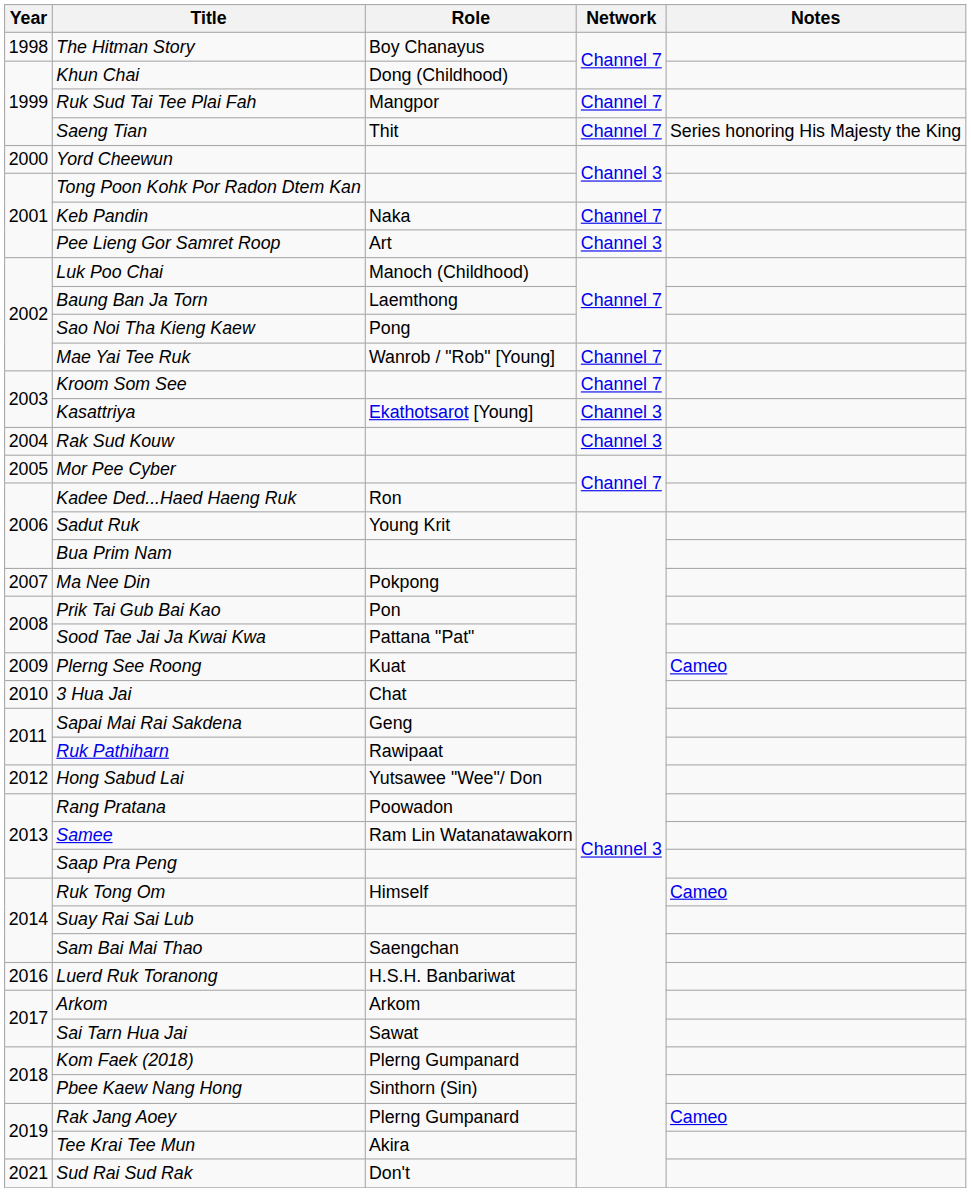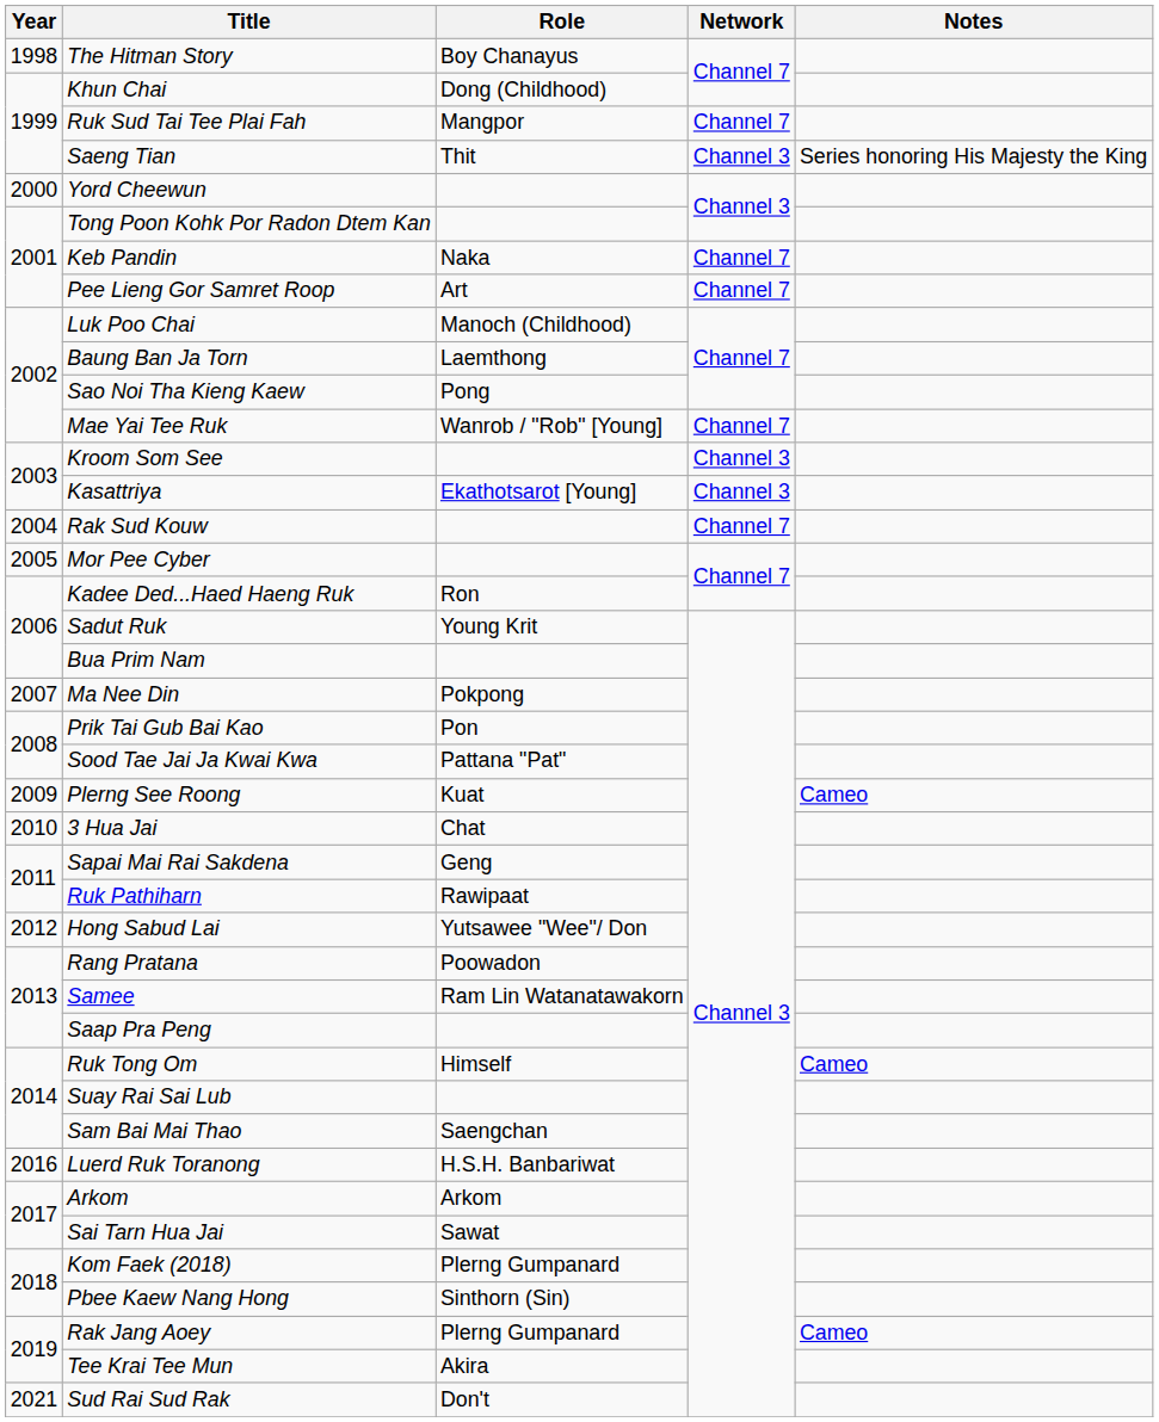 <table class="wikitable sortable">
 <tr>
 <th>Year</th>
 <th>Title</th>
 <th>Role</th>
 <th>Network</th>
 <th class="unsortable">Notes</th>
 </tr>
 <tr>
 <td>1998</td>
 <td><em>The Hitman Story</em></td>
 <td>Boy Chanayus</td>
 <td rowspan="2"><a href='#'>Channel 7</a></td>
 <td></td>
 </tr>
 <tr>
 <td rowspan="3">1999</td>
 <td><em>Khun Chai</em></td>
 <td>Dong (Childhood)</td>
 <td></td>
 </tr>
 <tr>
 <td><em>Ruk Sud Tai Tee Plai Fah</em></td>
 <td>Mangpor</td>
 <td><a href='#'>Channel 7</a></td>
 <td></td>
 </tr>
 <tr>
 <td><em>Saeng Tian</em></td>
 <td>Thit</td>
-<td><a href='#'>Channel 7</a></td>
+<td><a href='#'>Channel 3</a></td>
 <td>Series honoring His Majesty the King</td>
 </tr>
 <tr>
 <td>2000</td>
 <td><em>Yord Cheewun </em></td>
 <td></td>
 <td rowspan="2"><a href='#'>Channel 3</a></td>
 <td></td>
 </tr>
 <tr>
 <td rowspan="3">2001</td>
 <td><em>Tong Poon Kohk Por Radon Dtem Kan</em></td>
 <td></td>
 <td></td>
 </tr>
 <tr>
 <td><em>Keb Pandin</em></td>
 <td>Naka</td>
 <td><a href='#'>Channel 7</a></td>
 <td></td>
 </tr>
 <tr>
 <td><em>Pee Lieng Gor Samret Roop </em></td>
 <td>Art</td>
-<td><a href='#'>Channel 3</a></td>
+<td><a href='#'>Channel 7</a></td>
 <td></td>
 </tr>
 <tr>
 <td rowspan="4">2002</td>
 <td><em>Luk Poo Chai</em></td>
 <td>Manoch (Childhood)</td>
 <td rowspan="3"><a href='#'>Channel 7</a></td>
 <td></td>
 </tr>
 <tr>
 <td><em>Baung Ban Ja Torn</em></td>
 <td>Laemthong</td>
 <td></td>
 </tr>
 <tr>
 <td><em>Sao Noi Tha Kieng Kaew</em></td>
 <td>Pong</td>
 <td></td>
 </tr>
 <tr>
 <td><em>Mae Yai Tee Ruk</em></td>
 <td>Wanrob / "Rob" [Young]</td>
 <td><a href='#'>Channel 7</a></td>
 <td></td>
 </tr>
 <tr>
 <td rowspan="2">2003</td>
 <td><em>Kroom Som See</em></td>
 <td></td>
-<td><a href='#'>Channel 7</a></td>
+<td><a href='#'>Channel 3</a></td>
 <td></td>
 </tr>
 <tr>
 <td><em>Kasattriya</em></td>
 <td><a href='#'>Ekathotsarot</a> [Young]</td>
 <td><a href='#'>Channel 3</a></td>
 <td></td>
 </tr>
 <tr>
 <td>2004</td>
 <td><em>Rak Sud Kouw</em></td>
 <td></td>
-<td><a href='#'>Channel 3</a></td>
+<td><a href='#'>Channel 7</a></td>
 <td></td>
 </tr>
 <tr>
 <td>2005</td>
 <td><em>Mor Pee Cyber</em></td>
 <td></td>
 <td rowspan="2"><a href='#'>Channel 7</a></td>
 <td></td>
 </tr>
 <tr>
 <td rowspan="3">2006</td>
 <td><em>Kadee Ded...Haed Haeng Ruk</em></td>
 <td>Ron</td>
 <td></td>
 </tr>
 <tr>
 <td><em>Sadut Ruk</em></td>
 <td>Young Krit</td>
 <td rowspan="24"><a href='#'>Channel 3</a></td>
 <td></td>
 </tr>
 <tr>
 <td><em>Bua Prim Nam</em></td>
 <td></td>
 <td></td>
 </tr>
 <tr>
 <td>2007</td>
 <td><em>Ma Nee Din</em></td>
 <td>Pokpong</td>
 <td></td>
 </tr>
 <tr>
 <td rowspan="2">2008</td>
 <td><em>Prik Tai Gub Bai Kao</em></td>
 <td>Pon</td>
 <td></td>
 </tr>
 <tr>
 <td><em>Sood Tae Jai Ja Kwai Kwa </em></td>
 <td>Pattana "Pat"</td>
 <td></td>
 </tr>
 <tr>
 <td>2009</td>
 <td><em>Plerng See Roong</em></td>
 <td>Kuat</td>
 <td><a href='#'>Cameo</a></td>
 </tr>
 <tr>
 <td>2010</td>
 <td><em>3 Hua Jai </em></td>
 <td>Chat</td>
 <td></td>
 </tr>
 <tr>
 <td rowspan="2">2011</td>
 <td><em>Sapai Mai Rai Sakdena</em></td>
 <td>Geng</td>
 <td></td>
 </tr>
 <tr>
 <td><em><a href='#'>Ruk Pathiharn</a> </em></td>
 <td>Rawipaat</td>
 <td></td>
 </tr>
 <tr>
 <td>2012</td>
 <td><em>Hong Sabud Lai</em></td>
 <td>Yutsawee "Wee"/ Don</td>
 <td></td>
 </tr>
 <tr>
 <td rowspan="3">2013</td>
 <td><em>Rang Pratana </em></td>
 <td>Poowadon</td>
 <td></td>
 </tr>
 <tr>
 <td><em><a href='#'>Samee</a></em></td>
 <td>Ram Lin Watanatawakorn</td>
 <td></td>
 </tr>
 <tr>
 <td><em>Saap Pra Peng</em></td>
 <td></td>
 <td></td>
 </tr>
 <tr>
 <td rowspan="3">2014</td>
 <td><em>Ruk Tong Om</em></td>
 <td>Himself</td>
 <td><a href='#'>Cameo</a></td>
 </tr>
 <tr>
 <td><em>Suay Rai Sai Lub</em></td>
 <td></td>
 <td></td>
 </tr>
 <tr>
 <td><em>Sam Bai Mai Thao </em></td>
 <td>Saengchan</td>
 <td></td>
 </tr>
 <tr>
 <td rowspan="1">2016</td>
 <td><em>Luerd Ruk Toranong</em></td>
 <td>H.S.H. Banbariwat</td>
 <td></td>
 </tr>
 <tr>
 <td rowspan="2">2017</td>
 <td><em>Arkom</em></td>
 <td>Arkom</td>
 <td></td>
 </tr>
 <tr>
 <td><em>Sai Tarn Hua Jai</em></td>
 <td>Sawat</td>
 <td></td>
 </tr>
 <tr>
 <td rowspan="2">2018</td>
 <td><em>Kom Faek (2018)</em></td>
 <td>Plerng Gumpanard</td>
 <td></td>
 </tr>
 <tr>
 <td><em>Pbee Kaew Nang Hong </em></td>
 <td>Sinthorn (Sin)</td>
 <td></td>
 </tr>
 <tr>
 <td rowspan="2">2019</td>
 <td><em>Rak Jang Aoey</em></td>
 <td>Plerng Gumpanard</td>
 <td><a href='#'>Cameo</a></td>
 </tr>
 <tr>
 <td><em>Tee Krai Tee Mun </em></td>
 <td>Akira</td>
 <td></td>
 </tr>
 <tr>
 <td>2021</td>
 <td><em>Sud Rai Sud Rak </em></td>
 <td>Don't</td>
 <td></td>
 </tr>
 </table>
